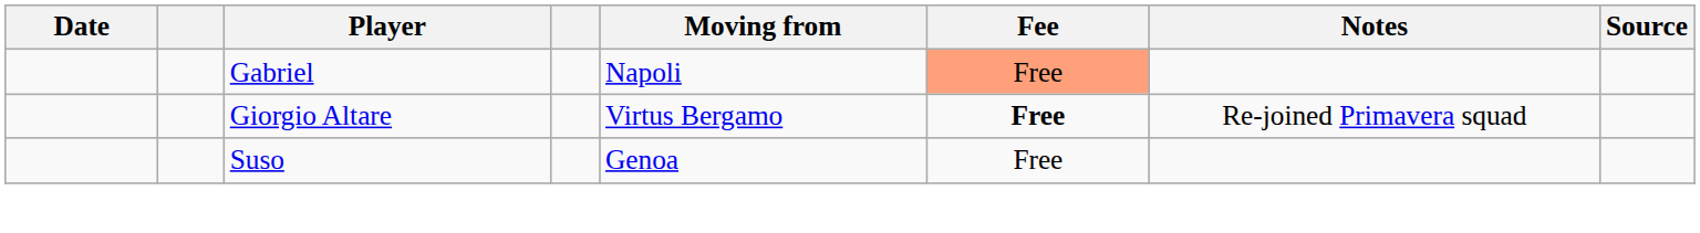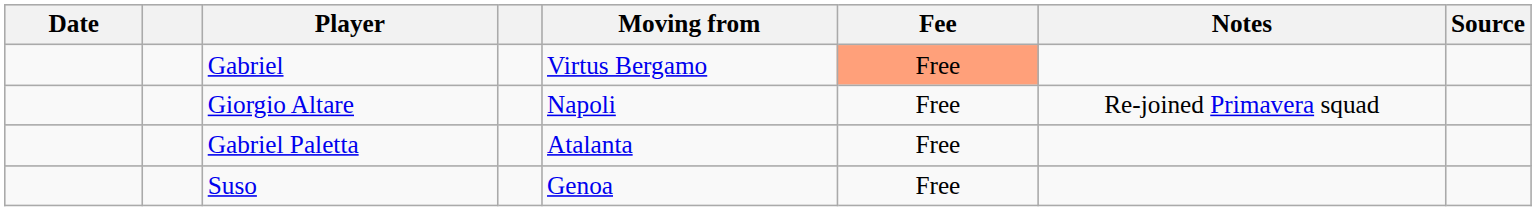 <table class="wikitable sortable">
 <tr>
 <th style="width:80px;">Date</th>
 <th style="width:30px;"></th>
 <th style="width:180px;">Player</th>
 <th style="width:20px;"></th>
 <th style="width:180px;">Moving from</th>
 <th style="width:120px;" class="unsortable">Fee</th>
 <th style="width:250px;" class="unsortable">Notes</th>
 <th style="width:20px;">Source</th>
 </tr>
 <tr>
 <td></td>
 <td align=center></td>
 <td> <a href='#'>Gabriel</a></td>
 <td></td>
-<td> <a href='#'>Napoli</a></td>
+<td> <a href='#'>Virtus Bergamo</a></td>
 <td align=center style="background: lightsalmon;">Free</td>
 <td></td>
 <td></td>
 </tr>
 <tr>
 <td></td>
 <td align=center></td>
 <td> <a href='#'>Giorgio Altare</a></td>
 <td></td>
-<td> <a href='#'>Virtus Bergamo</a></td>
-<td align=center><strong>Free</strong></td>
+<td> <a href='#'>Napoli</a></td>
+<td align=center>Free</td>
 <td align=center>Re-joined <a href='#'>Primavera</a> squad</td>
+<td></td>
+</tr>
+<tr>
+<td></td>
+<td align=center></td>
+<td> <a href='#'>Gabriel Paletta</a></td>
+<td></td>
+<td> <a href='#'>Atalanta</a></td>
+<td align=center>Free</td>
+<td></td>
 <td></td>
 </tr>
 <tr>
 <td></td>
 <td align=center></td>
 <td> <a href='#'>Suso</a></td>
 <td></td>
 <td> <a href='#'>Genoa</a></td>
 <td align=center>Free</td>
 <td></td>
 <td></td>
 </tr>
 </table>
